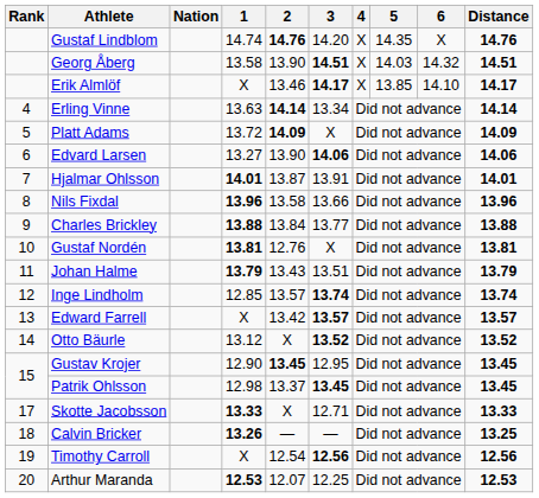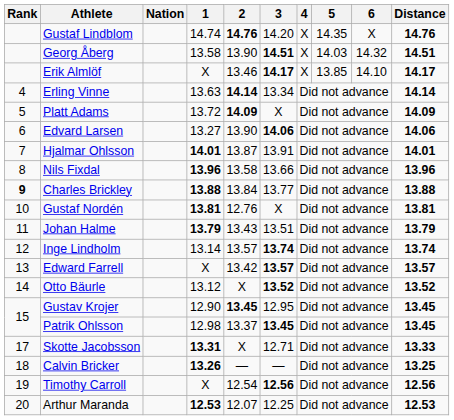 <table class="wikitable sortable" style="text-align:center;">
 <tr>
 <th>Rank</th>
 <th>Athlete</th>
 <th>Nation</th>
 <th>1</th>
 <th>2</th>
 <th>3</th>
 <th>4</th>
 <th>5</th>
 <th>6</th>
 <th>Distance</th>
 </tr>
 <tr>
 <td></td>
 <td align=left><a href='#'>Gustaf Lindblom</a></td>
 <td align=left></td>
 <td>14.74</td>
 <td><strong>14.76</strong></td>
 <td>14.20</td>
 <td data-sort-value=1.00>X</td>
 <td>14.35</td>
 <td data-sort-value=1.00>X</td>
 <td><strong>14.76</strong></td>
 </tr>
 <tr>
 <td></td>
 <td align=left><a href='#'>Georg Åberg</a></td>
 <td align=left></td>
 <td>13.58</td>
 <td>13.90</td>
 <td><strong>14.51</strong></td>
 <td data-sort-value=1.00>X</td>
 <td>14.03</td>
 <td>14.32</td>
 <td><strong>14.51</strong></td>
 </tr>
 <tr>
 <td></td>
 <td align=left><a href='#'>Erik Almlöf</a></td>
 <td align=left></td>
 <td data-sort-value=1.00>X</td>
 <td>13.46</td>
 <td><strong>14.17</strong></td>
 <td data-sort-value=1.00>X</td>
 <td>13.85</td>
 <td>14.10</td>
 <td><strong>14.17</strong></td>
 </tr>
 <tr>
 <td>4</td>
 <td align=left><a href='#'>Erling Vinne</a></td>
 <td align=left></td>
 <td>13.63</td>
 <td><strong>14.14</strong></td>
 <td>13.34</td>
 <td colspan=3 data-sort-value=0.00>Did not advance</td>
 <td><strong>14.14</strong></td>
 </tr>
 <tr>
 <td>5</td>
 <td align=left><a href='#'>Platt Adams</a></td>
 <td align=left></td>
 <td>13.72</td>
 <td><strong>14.09</strong></td>
 <td data-sort-value=1.00>X</td>
 <td colspan=3 data-sort-value=0.00>Did not advance</td>
 <td><strong>14.09</strong></td>
 </tr>
 <tr>
 <td>6</td>
 <td align=left><a href='#'>Edvard Larsen</a></td>
 <td align=left></td>
 <td>13.27</td>
 <td>13.90</td>
 <td><strong>14.06</strong></td>
 <td colspan=3 data-sort-value=0.00>Did not advance</td>
 <td><strong>14.06</strong></td>
 </tr>
 <tr>
 <td>7</td>
 <td align=left><a href='#'>Hjalmar Ohlsson</a></td>
 <td align=left></td>
 <td><strong>14.01</strong></td>
 <td>13.87</td>
 <td>13.91</td>
 <td colspan=3 data-sort-value=0.00>Did not advance</td>
 <td><strong>14.01</strong></td>
 </tr>
 <tr>
 <td>8</td>
 <td align=left><a href='#'>Nils Fixdal</a></td>
 <td align=left></td>
 <td><strong>13.96</strong></td>
 <td>13.58</td>
 <td>13.66</td>
 <td colspan=3 data-sort-value=0.00>Did not advance</td>
 <td><strong>13.96</strong></td>
 </tr>
 <tr>
-<td>9</td>
+<td><strong>9</strong></td>
 <td align=left><a href='#'>Charles Brickley</a></td>
 <td align=left></td>
 <td><strong>13.88</strong></td>
 <td>13.84</td>
 <td>13.77</td>
 <td colspan=3 data-sort-value=0.00>Did not advance</td>
 <td><strong>13.88</strong></td>
 </tr>
 <tr>
 <td>10</td>
 <td align=left><a href='#'>Gustaf Nordén</a></td>
 <td align=left></td>
 <td><strong>13.81</strong></td>
 <td>12.76</td>
 <td data-sort-value=1.00>X</td>
 <td colspan=3 data-sort-value=0.00>Did not advance</td>
 <td><strong>13.81</strong></td>
 </tr>
 <tr>
 <td>11</td>
 <td align=left><a href='#'>Johan Halme</a></td>
 <td align=left></td>
 <td><strong>13.79</strong></td>
 <td>13.43</td>
 <td>13.51</td>
 <td colspan=3 data-sort-value=0.00>Did not advance</td>
 <td><strong>13.79</strong></td>
 </tr>
 <tr>
 <td>12</td>
 <td align=left><a href='#'>Inge Lindholm</a></td>
 <td align=left></td>
-<td>12.85</td>
+<td>13.14</td>
 <td>13.57</td>
 <td><strong>13.74</strong></td>
 <td colspan=3 data-sort-value=0.00>Did not advance</td>
 <td><strong>13.74</strong></td>
 </tr>
 <tr>
 <td>13</td>
 <td align=left><a href='#'>Edward Farrell</a></td>
 <td align=left></td>
 <td data-sort-value=1.00>X</td>
 <td>13.42</td>
 <td><strong>13.57</strong></td>
 <td colspan=3 data-sort-value=0.00>Did not advance</td>
 <td><strong>13.57</strong></td>
 </tr>
 <tr>
 <td>14</td>
 <td align=left><a href='#'>Otto Bäurle</a></td>
 <td align=left></td>
 <td>13.12</td>
 <td data-sort-value=1.00>X</td>
 <td><strong>13.52</strong></td>
 <td colspan=3 data-sort-value=0.00>Did not advance</td>
 <td><strong>13.52</strong></td>
 </tr>
 <tr>
 <td rowspan=2>15</td>
 <td align=left><a href='#'>Gustav Krojer</a></td>
 <td align=left></td>
 <td>12.90</td>
 <td><strong>13.45</strong></td>
 <td>12.95</td>
 <td colspan=3 data-sort-value=0.00>Did not advance</td>
 <td><strong>13.45</strong></td>
 </tr>
 <tr>
 <td align=left><a href='#'>Patrik Ohlsson</a></td>
 <td align=left></td>
 <td>12.98</td>
 <td>13.37</td>
 <td><strong>13.45</strong></td>
 <td colspan=3 data-sort-value=0.00>Did not advance</td>
 <td><strong>13.45</strong></td>
 </tr>
 <tr>
 <td>17</td>
 <td align=left><a href='#'>Skotte Jacobsson</a></td>
 <td align=left></td>
-<td><strong>13.33</strong></td>
+<td><strong>13.31</strong></td>
 <td data-sort-value=1.00>X</td>
 <td>12.71</td>
 <td colspan=3 data-sort-value=0.00>Did not advance</td>
 <td><strong>13.33</strong></td>
 </tr>
 <tr>
 <td>18</td>
 <td align=left><a href='#'>Calvin Bricker</a></td>
 <td align=left></td>
 <td><strong>13.26</strong></td>
 <td data-sort-value=1.00>—</td>
 <td data-sort-value=1.00>—</td>
 <td colspan=3 data-sort-value=0.00>Did not advance</td>
 <td><strong>13.25</strong></td>
 </tr>
 <tr>
 <td>19</td>
 <td align=left><a href='#'>Timothy Carroll</a></td>
 <td align=left></td>
 <td data-sort-value=1.00>X</td>
 <td>12.54</td>
 <td><strong>12.56</strong></td>
 <td colspan=3 data-sort-value=0.00>Did not advance</td>
 <td><strong>12.56</strong></td>
 </tr>
 <tr>
 <td>20</td>
 <td align=left>Arthur Maranda</td>
 <td align=left></td>
 <td><strong>12.53</strong></td>
 <td>12.07</td>
 <td>12.25</td>
 <td colspan=3 data-sort-value=0.00>Did not advance</td>
 <td><strong>12.53</strong></td>
 </tr>
 </table>
